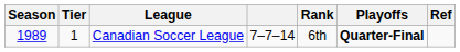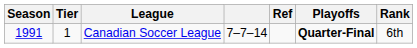 <table class="wikitable" style="text-align: center;">
 <tr>
 <th>Season</th>
 <th>Tier</th>
 <th>League</th>
 <th></th>
+<th>Ref</th>
+<th>Playoffs</th>
 <th>Rank</th>
-<th>Playoffs</th>
-<th>Ref</th>
 </tr>
 <tr>
-<td><a href='#'>1989</a></td>
+<td><a href='#'>1991</a></td>
 <td>1</td>
 <td><a href='#'>Canadian Soccer League</a></td>
 <td>7–7–14</td>
+<td></td>
+<td><strong>Quarter-Final</strong></td>
 <td>6th</td>
-<td><strong>Quarter-Final</strong></td>
-<td></td>
 </tr>
 </table>
